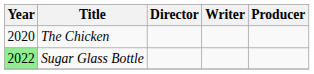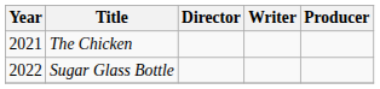 <table class="wikitable">
 <tr>
 <th>Year</th>
 <th>Title</th>
 <th>Director</th>
 <th>Writer</th>
 <th>Producer</th>
 </tr>
 <tr>
-<td>2020</td>
+<td>2021</td>
 <td><em>The Chicken</em></td>
 <td></td>
 <td></td>
 <td></td>
 </tr>
 <tr>
-<td style="background: lightgreen;">2022</td>
+<td>2022</td>
 <td><em>Sugar Glass Bottle</em></td>
 <td></td>
 <td></td>
 <td></td>
 </tr>
 <tr>
 </tr>
 </table>
